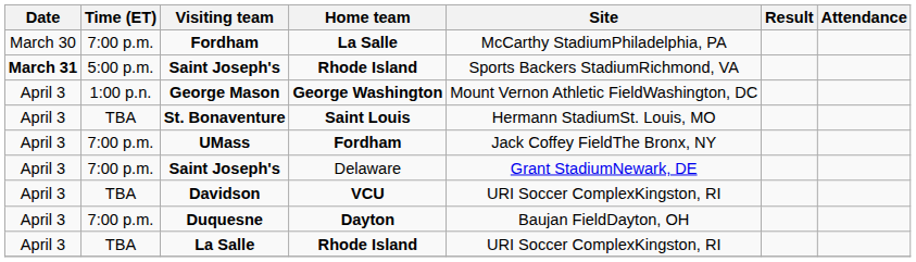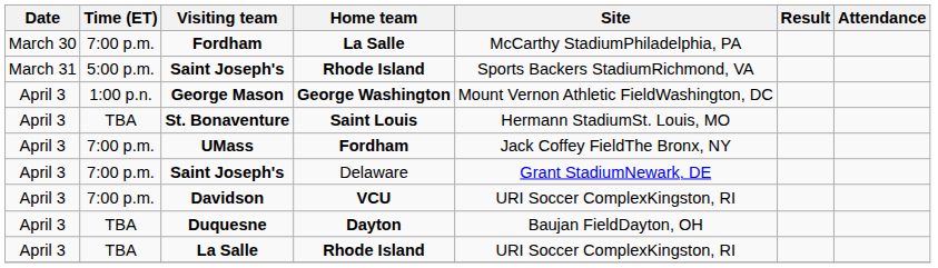 <table class="wikitable" style="font-size:95%; text-align: center;">
 <tr>
 <th>Date</th>
 <th>Time (ET)</th>
 <th>Visiting team</th>
 <th>Home team</th>
 <th>Site</th>
 <th>Result</th>
 <th>Attendance</th>
 </tr>
 <tr>
 <td>March 30</td>
 <td>7:00 p.m.</td>
 <td><strong>Fordham</strong></td>
 <td><strong>La Salle</strong></td>
 <td>McCarthy StadiumPhiladelphia, PA</td>
 <td></td>
 <td></td>
 </tr>
 <tr>
-<td><strong>March 31</strong></td>
+<td>March 31</td>
 <td>5:00 p.m.</td>
 <td><strong>Saint Joseph's</strong></td>
 <td><strong>Rhode Island</strong></td>
 <td>Sports Backers StadiumRichmond, VA</td>
 <td></td>
 <td></td>
 </tr>
 <tr>
 <td>April 3</td>
 <td>1:00 p.n.</td>
 <td><strong>George Mason</strong></td>
 <td><strong>George Washington</strong></td>
 <td>Mount Vernon Athletic FieldWashington, DC</td>
 <td></td>
 <td></td>
 </tr>
 <tr>
 <td>April 3</td>
 <td>TBA</td>
 <td><strong>St. Bonaventure</strong></td>
 <td><strong>Saint Louis</strong></td>
 <td>Hermann StadiumSt. Louis, MO</td>
 <td></td>
 <td></td>
 </tr>
 <tr>
 <td>April 3</td>
 <td>7:00 p.m.</td>
 <td><strong>UMass</strong></td>
 <td><strong>Fordham</strong></td>
 <td>Jack Coffey FieldThe Bronx, NY</td>
 <td></td>
 <td></td>
 </tr>
 <tr>
 <td>April 3</td>
 <td>7:00 p.m.</td>
 <td><strong>Saint Joseph's</strong></td>
 <td>Delaware</td>
 <td><a href='#'>Grant Stadium</a><a href='#'>Newark, DE</a></td>
 <td></td>
 <td></td>
 </tr>
 <tr>
 <td>April 3</td>
-<td>TBA</td>
+<td>7:00 p.m.</td>
 <td><strong>Davidson</strong></td>
 <td><strong>VCU</strong></td>
 <td>URI Soccer ComplexKingston, RI</td>
 <td></td>
 <td></td>
 </tr>
 <tr>
 <td>April 3</td>
-<td>7:00 p.m.</td>
+<td>TBA</td>
 <td><strong>Duquesne</strong></td>
 <td><strong>Dayton</strong></td>
 <td>Baujan FieldDayton, OH</td>
 <td></td>
 <td></td>
 </tr>
 <tr>
 <td>April 3</td>
 <td>TBA</td>
 <td><strong>La Salle</strong></td>
 <td><strong>Rhode Island</strong></td>
 <td>URI Soccer ComplexKingston, RI</td>
 <td></td>
 <td></td>
 </tr>
 <tr>
 </tr>
 </table>
